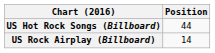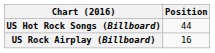 <table class="wikitable plainrowheaders" style="text-align:center">
 <tr>
 <th scope="col">Chart (2016)</th>
 <th scope="col">Position</th>
 </tr>
 <tr>
 <th scope="row">US Hot Rock Songs (<em>Billboard</em>)</th>
 <td>44</td>
 </tr>
 <tr>
 <th scope="row">US Rock Airplay (<em>Billboard</em>)</th>
-<td>14</td>
+<td>16</td>
 </tr>
 </table>
